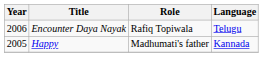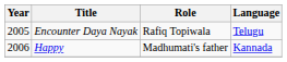 <table class="wikitable sortable">
 <tr>
 <th>Year</th>
 <th>Title</th>
 <th>Role</th>
 <th>Language</th>
 </tr>
 <tr>
-<td>2006</td>
+<td>2005</td>
 <td><em>Encounter Daya Nayak</em></td>
 <td>Rafiq Topiwala</td>
 <td><a href='#'>Telugu</a></td>
 </tr>
 <tr>
-<td>2005</td>
+<td>2006</td>
 <td><em><a href='#'>Happy</a></em></td>
 <td>Madhumati's father</td>
 <td><a href='#'>Kannada</a></td>
 </tr>
 <tr>
 </tr>
 </table>
